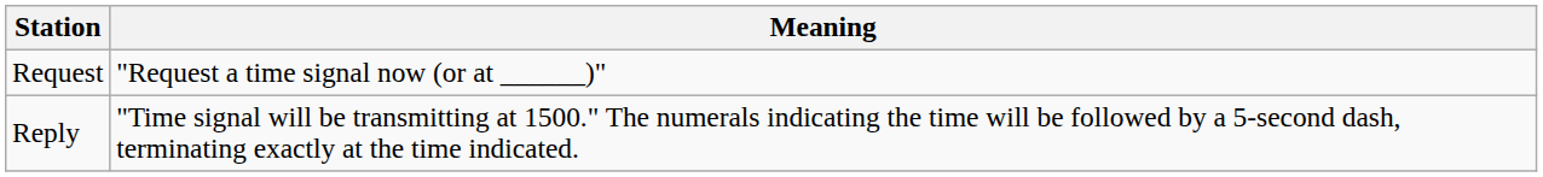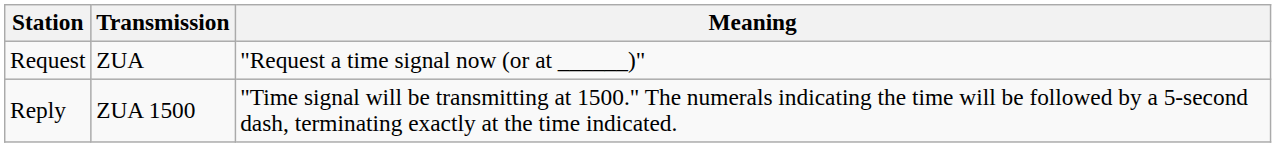 <table class="wikitable">
 <tr>
 <th>Station</th>
+<th>Transmission</th>
 <th>Meaning</th>
 </tr>
 <tr>
 <td>Request</td>
+<td> ZUA</td>
 <td>"Request a time signal now (or at ______)"</td>
 </tr>
 <tr>
 <td>Reply</td>
+<td>ZUA 1500</td>
 <td>"Time signal will be transmitting at 1500." The numerals indicating the time will be followed by a 5-second dash, terminating exactly at the time indicated.</td>
 </tr>
 </table>
